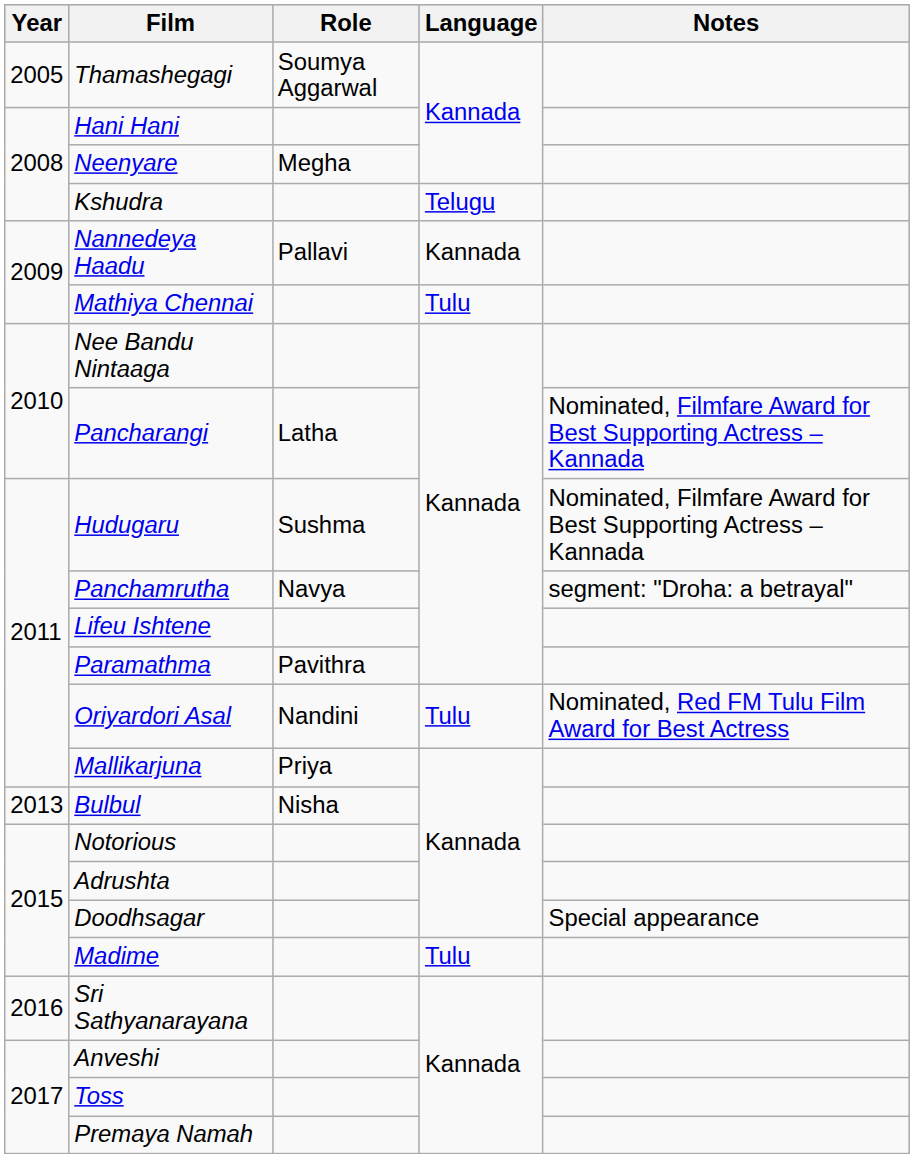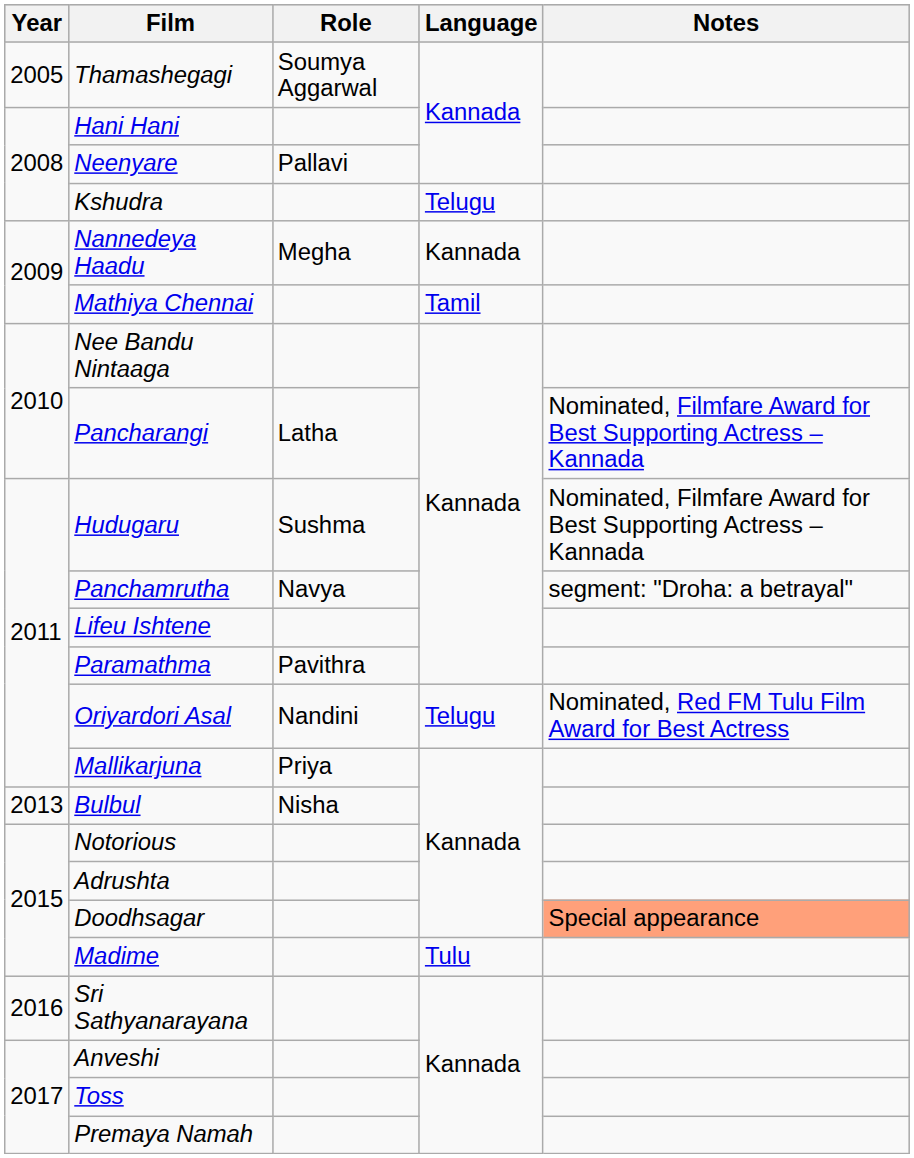 <table class="wikitable sortable">
 <tr style="background:#ccc; text-align:center;">
 <th>Year</th>
 <th>Film</th>
 <th>Role</th>
 <th>Language</th>
 <th>Notes</th>
 </tr>
 <tr>
 <td>2005</td>
 <td><em>Thamashegagi</em></td>
 <td>Soumya Aggarwal</td>
 <td rowspan="3"><a href='#'>Kannada</a></td>
 <td></td>
 </tr>
 <tr>
 <td rowspan="3">2008</td>
 <td><em><a href='#'>Hani Hani</a></em></td>
 <td></td>
 <td></td>
 </tr>
 <tr>
 <td><em><a href='#'>Neenyare</a></em></td>
-<td>Megha</td>
+<td>Pallavi</td>
 <td></td>
 </tr>
 <tr>
 <td><em>Kshudra</em></td>
 <td></td>
 <td><a href='#'>Telugu</a></td>
 <td></td>
 </tr>
 <tr>
 <td rowspan="2">2009</td>
 <td><em><a href='#'>Nannedeya Haadu</a></em></td>
-<td>Pallavi</td>
+<td>Megha</td>
 <td>Kannada</td>
 <td></td>
 </tr>
 <tr>
 <td><em><a href='#'>Mathiya Chennai</a></em></td>
 <td></td>
-<td><a href='#'>Tulu</a></td>
+<td><a href='#'>Tamil</a></td>
 <td></td>
 </tr>
 <tr>
 <td rowspan="2">2010</td>
 <td><em>Nee Bandu Nintaaga</em></td>
 <td></td>
 <td rowspan="6">Kannada</td>
 <td></td>
 </tr>
 <tr>
 <td><em><a href='#'>Pancharangi</a></em></td>
 <td>Latha</td>
 <td>Nominated, <a href='#'>Filmfare Award for Best Supporting Actress – Kannada</a></td>
 </tr>
 <tr>
 <td rowspan="6">2011</td>
 <td><em><a href='#'>Hudugaru</a></em></td>
 <td>Sushma</td>
 <td>Nominated, Filmfare Award for Best Supporting Actress – Kannada</td>
 </tr>
 <tr>
 <td><em><a href='#'>Panchamrutha</a></em></td>
 <td>Navya</td>
 <td>segment: "Droha: a betrayal"</td>
 </tr>
 <tr>
 <td><em><a href='#'>Lifeu Ishtene</a></em></td>
 <td></td>
 <td></td>
 </tr>
 <tr>
 <td><em><a href='#'>Paramathma</a></em></td>
 <td>Pavithra</td>
 <td></td>
 </tr>
 <tr>
 <td><em><a href='#'>Oriyardori Asal</a></em></td>
 <td>Nandini</td>
-<td><a href='#'>Tulu</a></td>
+<td><a href='#'>Telugu</a></td>
 <td>Nominated, <a href='#'>Red FM Tulu Film Award for Best Actress</a></td>
 </tr>
 <tr>
 <td><em><a href='#'>Mallikarjuna</a></em></td>
 <td>Priya</td>
 <td rowspan="5">Kannada</td>
 <td></td>
 </tr>
 <tr>
 <td>2013</td>
 <td><em><a href='#'>Bulbul</a></em></td>
 <td>Nisha</td>
 <td></td>
 </tr>
 <tr>
 <td rowspan="4">2015</td>
 <td><em>Notorious</em></td>
 <td></td>
 <td></td>
 </tr>
 <tr>
 <td><em>Adrushta</em></td>
 <td></td>
 <td></td>
 </tr>
 <tr>
 <td><em>Doodhsagar</em></td>
 <td></td>
-<td>Special appearance</td>
+<td style="background: lightsalmon;">Special appearance</td>
 </tr>
 <tr>
 <td><em><a href='#'>Madime</a></em></td>
 <td></td>
 <td><a href='#'>Tulu</a></td>
 <td></td>
 </tr>
 <tr>
 <td>2016</td>
 <td><em>Sri Sathyanarayana</em></td>
 <td></td>
 <td rowspan="4">Kannada</td>
 <td></td>
 </tr>
 <tr>
 <td rowspan="3">2017</td>
 <td><em>Anveshi</em></td>
 <td></td>
 <td></td>
 </tr>
 <tr>
 <td><em><a href='#'>Toss</a></em></td>
 <td></td>
 <td></td>
 </tr>
 <tr>
 <td><em>Premaya Namah</em></td>
 <td></td>
 <td></td>
 </tr>
 </table>
